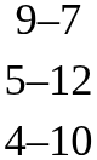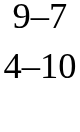 <table style="text-align:center">
 <tr>
 <th width=200></th>
 <th width=100></th>
 <th width=200></th>
 </tr>
 <tr>
 <td align=right><strong></strong></td>
 <td>9–7</td>
 <td align=left></td>
 </tr>
 <tr>
 <td align=right></td>
-<td>5–12</td>
-<td align=left><strong></strong></td>
-</tr>
-<tr>
-<td align=right></td>
 <td>4–10</td>
 <td align=left><strong></strong></td>
 </tr>
 </table>
